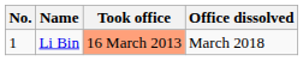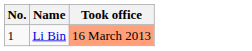 <table class="wikitable">
 <tr>
 <th>No.</th>
 <th>Name</th>
 <th>Took office</th>
-<th>Office dissolved</th>
 </tr>
 <tr>
 <td>1</td>
 <td><a href='#'>Li Bin</a></td>
 <td style="background: lightsalmon;">16 March 2013</td>
-<td>March 2018</td>
 </tr>
 </table>
